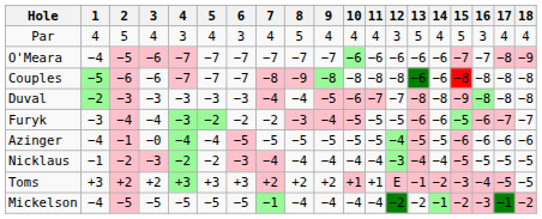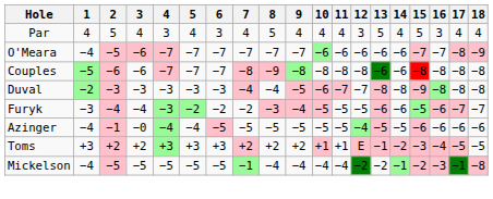 <table class="wikitable" style="text-align:center">
 <tr>
 <th>Hole</th>
 <th> 1 </th>
 <th> 2 </th>
 <th> 3 </th>
 <th> 4 </th>
 <th> 5 </th>
 <th> 6 </th>
 <th> 7 </th>
 <th> 8 </th>
 <th> 9 </th>
 <th>10</th>
 <th>11</th>
 <th>12</th>
 <th>13</th>
 <th>14</th>
 <th>15</th>
 <th>16</th>
 <th>17</th>
 <th>18</th>
 </tr>
 <tr>
 <td>Par</td>
 <td>4</td>
 <td>5</td>
 <td>4</td>
 <td>3</td>
 <td>4</td>
 <td>3</td>
 <td>4</td>
 <td>5</td>
 <td>4</td>
 <td>4</td>
 <td>4</td>
 <td>3</td>
 <td>5</td>
 <td>4</td>
 <td>5</td>
 <td>3</td>
 <td>4</td>
 <td>4</td>
 </tr>
 <tr>
 <td align=left> O'Meara</td>
 <td>−4</td>
 <td style="background: Pink;">−5</td>
 <td style="background: Pink;">−6</td>
 <td style="background: Pink;">−7</td>
 <td>−7</td>
 <td>−7</td>
 <td>−7</td>
 <td>−7</td>
 <td>−7</td>
 <td style="background: PaleGreen;">−6</td>
 <td>−6</td>
 <td>−6</td>
 <td>−6</td>
 <td>−6</td>
 <td style="background: Pink;">−7</td>
 <td>−7</td>
 <td style="background: Pink;">−8</td>
 <td style="background: Pink;">−9</td>
 </tr>
 <tr>
 <td align=left> Couples</td>
 <td style="background: PaleGreen;">−5</td>
 <td style="background: Pink;">−6</td>
 <td>−6</td>
 <td style="background: Pink;">−7</td>
 <td>−7</td>
 <td>−7</td>
 <td style="background: Pink;">−8</td>
 <td style="background: Pink;">−9</td>
 <td style="background: PaleGreen;">−8</td>
 <td>−8</td>
 <td>−8</td>
 <td>−8</td>
 <td style="background: Green;">−6</td>
 <td>−6</td>
 <td style="background: Red;">−8</td>
 <td>−8</td>
 <td>−8</td>
 <td>−8</td>
 </tr>
 <tr>
 <td align=left> Duval</td>
 <td style="background: PaleGreen;">−2</td>
 <td style="background: Pink;">−3</td>
 <td>−3</td>
 <td>−3</td>
 <td>−3</td>
 <td>−3</td>
 <td style="background: Pink;">−4</td>
 <td>−4</td>
 <td style="background: Pink;">−5</td>
 <td style="background: Pink;">−6</td>
 <td style="background: Pink;">−7</td>
 <td>−7</td>
 <td style="background: Pink;">−8</td>
 <td>−8</td>
 <td style="background: Pink;">−9</td>
 <td style="background: PaleGreen;">−8</td>
 <td>−8</td>
 <td>−8</td>
 </tr>
 <tr>
 <td align=left> Furyk</td>
 <td>−3</td>
 <td style="background: Pink;">−4</td>
 <td>−4</td>
 <td style="background: PaleGreen;">−3</td>
 <td style="background: PaleGreen;">−2</td>
 <td>−2</td>
 <td>−2</td>
 <td style="background: Pink;">−3</td>
 <td style="background: Pink;">−4</td>
 <td style="background: Pink;">−5</td>
 <td>−5</td>
 <td>−5</td>
 <td style="background: Pink;">−6</td>
 <td>−6</td>
 <td style="background: PaleGreen;">−5</td>
 <td style="background: Pink;">−6</td>
 <td style="background: Pink;">−7</td>
 <td>−7</td>
 </tr>
 <tr>
 <td align=left> Azinger</td>
 <td>−4</td>
 <td style="background: Pink;">−1</td>
 <td>−0</td>
 <td style="background: PaleGreen;">−4</td>
 <td>−4</td>
 <td style="background: Pink;">−5</td>
 <td>−5</td>
 <td>−5</td>
 <td>−5</td>
 <td>−5</td>
 <td>−5</td>
 <td style="background: PaleGreen;">−4</td>
 <td style="background: Pink;">−5</td>
 <td>−5</td>
 <td style="background: Pink;">−6</td>
 <td>−6</td>
 <td>−6</td>
 <td>−6</td>
 </tr>
 <tr>
-<td align=left> Nicklaus</td>
-<td>−1</td>
-<td style="background: Pink;">−2</td>
-<td style="background: Pink;">−3</td>
-<td style="background: PaleGreen;">−2</td>
-<td>−2</td>
-<td style="background: Pink;">−3</td>
-<td style="background: Pink;">−4</td>
-<td>−4</td>
-<td>−4</td>
-<td>−4</td>
-<td>−4</td>
-<td style="background: PaleGreen;">−3</td>
-<td style="background: Pink;">−4</td>
-<td>−4</td>
-<td style="background: Pink;">−5</td>
-<td>−5</td>
-<td>−5</td>
-<td>−5</td>
-</tr>
-<tr>
 <td align=left> Toms</td>
 <td>+3</td>
 <td style="background: Pink;">+2</td>
 <td>+2</td>
 <td style="background: PaleGreen;">+3</td>
 <td>+3</td>
 <td>+3</td>
 <td style="background: Pink;">+2</td>
 <td>+2</td>
 <td>+2</td>
 <td style="background: Pink;">+1</td>
 <td>+1</td>
 <td style="background: Pink;">E</td>
 <td style="background: Pink;">−1</td>
 <td style="background: Pink;">−2</td>
 <td style="background: Pink;">−3</td>
 <td style="background: Pink;">−4</td>
 <td style="background: Pink;">−5</td>
 <td>−5</td>
 </tr>
 <tr>
 <td align=left> Mickelson</td>
 <td>−4</td>
 <td style="background: Pink;">−5</td>
 <td>−5</td>
 <td>−5</td>
 <td>−5</td>
 <td>−5</td>
 <td style="background: PaleGreen;">−1</td>
 <td>−4</td>
 <td>−4</td>
 <td>−4</td>
 <td>−4</td>
 <td style="background: Green;">−2</td>
 <td>−2</td>
 <td style="background: PaleGreen;">−1</td>
 <td style="background: Pink;">−2</td>
 <td style="background: Pink;">−3</td>
 <td style="background: Green;">−1</td>
-<td style="background: Pink;">−2</td>
+<td style="background: Pink;">−8</td>
 </tr>
 </table>
